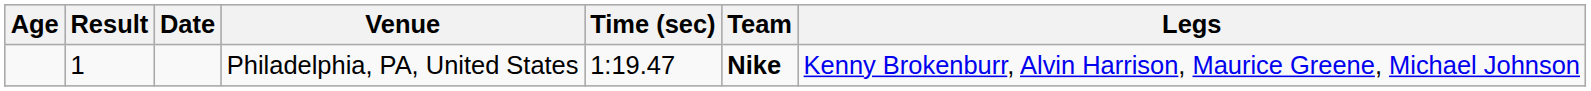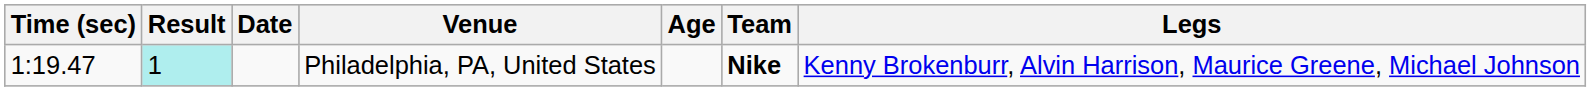 <table class="wikitable sortable">
 <tr>
-<th>Age</th>
+<th>Time (sec)</th>
 <th>Result</th>
 <th>Date</th>
 <th>Venue</th>
-<th>Time (sec)</th>
+<th>Age</th>
 <th>Team</th>
 <th>Legs</th>
 </tr>
 <tr>
-<td></td>
-<td>1</td>
+<td>1:19.47</td>
+<td style="background: paleturquoise;">1</td>
 <td></td>
 <td>Philadelphia, PA, United States</td>
-<td>1:19.47</td>
+<td></td>
 <td><strong>Nike</strong></td>
 <td><a href='#'>Kenny Brokenburr</a>, <a href='#'>Alvin Harrison</a>, <a href='#'>Maurice Greene</a>, <a href='#'>Michael Johnson</a></td>
 </tr>
 </table>
